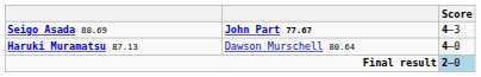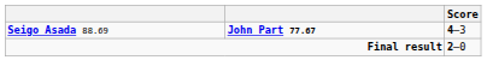 <table class="wikitable">
 <tr>
 <th width=270><strong></strong></th>
 <th width=270></th>
 <th>Score</th>
 </tr>
 <tr>
 <td><strong><a href='#'>Seigo Asada</a></strong> <small><span>88.69</span></small></td>
 <td><strong><a href='#'>John Part</a> <small><span>77.67</span></small></strong></td>
 <td><strong>4</strong>–3</td>
 </tr>
 <tr>
-<td><strong><a href='#'>Haruki Muramatsu</a></strong> <small><span>87.13</span></small></td>
-<td><a href='#'>Dawson Murschell</a> <small><span>80.64</span></small></td>
-<td><strong>4</strong>–0</td>
-</tr>
-<tr>
 <td colspan="2" align="right"><strong>Final result</strong></td>
-<td style="background: lightblue;"><strong>2</strong>–0</td>
+<td><strong>2</strong>–0</td>
 </tr>
 </table>
